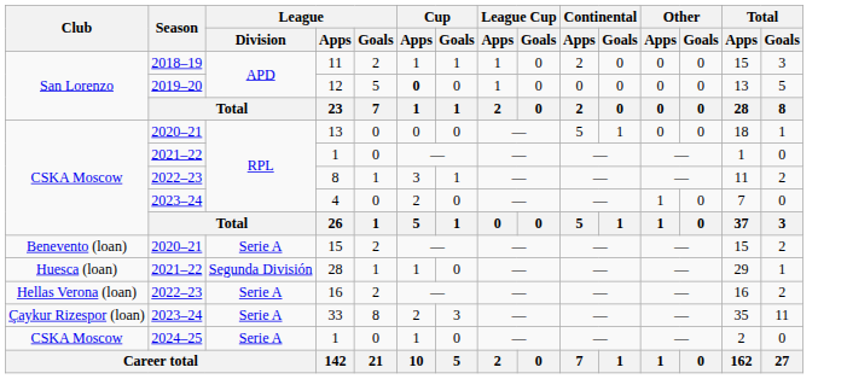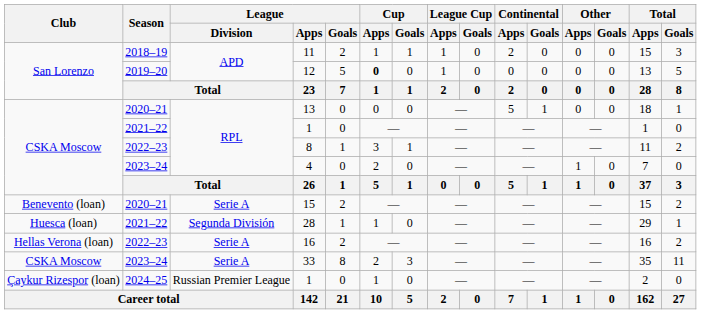 <table class="wikitable" style="text-align:center">
 <tr>
 <th rowspan="2">Club</th>
 <th rowspan="2">Season</th>
 <th colspan="3">League</th>
 <th colspan="2">Cup</th>
 <th colspan="2">League Cup</th>
 <th colspan="2">Continental</th>
 <th colspan="2">Other</th>
 <th colspan="2">Total</th>
 </tr>
 <tr>
 <th>Division</th>
 <th>Apps</th>
 <th>Goals</th>
 <th>Apps</th>
 <th>Goals</th>
 <th>Apps</th>
 <th>Goals</th>
 <th>Apps</th>
 <th>Goals</th>
 <th>Apps</th>
 <th>Goals</th>
 <th>Apps</th>
 <th>Goals</th>
 </tr>
 <tr>
 <td rowspan="3"><a href='#'>San Lorenzo</a></td>
 <td><a href='#'>2018–19</a></td>
 <td rowspan="2"><a href='#'>APD</a></td>
 <td>11</td>
 <td>2</td>
 <td>1</td>
 <td>1</td>
 <td>1</td>
 <td>0</td>
 <td>2</td>
 <td>0</td>
 <td>0</td>
 <td>0</td>
 <td>15</td>
 <td>3</td>
 </tr>
 <tr>
 <td><a href='#'>2019–20</a></td>
 <td>12</td>
 <td>5</td>
 <td><strong>0</strong></td>
 <td>0</td>
 <td>1</td>
 <td>0</td>
 <td>0</td>
 <td>0</td>
 <td>0</td>
 <td>0</td>
 <td>13</td>
 <td>5</td>
 </tr>
 <tr>
 <th colspan="2">Total</th>
 <th>23</th>
 <th>7</th>
 <th>1</th>
 <th>1</th>
 <th>2</th>
 <th>0</th>
 <th>2</th>
 <th>0</th>
 <th>0</th>
 <th>0</th>
 <th>28</th>
 <th>8</th>
 </tr>
 <tr>
 <td rowspan="5"><a href='#'>CSKA Moscow</a></td>
 <td><a href='#'>2020–21</a></td>
 <td rowspan="4"><a href='#'>RPL</a></td>
 <td>13</td>
 <td>0</td>
 <td>0</td>
 <td>0</td>
 <td colspan="2">—</td>
 <td>5</td>
 <td>1</td>
 <td>0</td>
 <td>0</td>
 <td>18</td>
 <td>1</td>
 </tr>
 <tr>
 <td><a href='#'>2021–22</a></td>
 <td>1</td>
 <td>0</td>
 <td colspan="2">—</td>
 <td colspan="2">—</td>
 <td colspan="2">—</td>
 <td colspan="2">—</td>
 <td>1</td>
 <td>0</td>
 </tr>
 <tr>
 <td><a href='#'>2022–23</a></td>
 <td>8</td>
 <td>1</td>
 <td>3</td>
 <td>1</td>
 <td colspan="2">—</td>
 <td colspan="2">—</td>
 <td colspan="2">—</td>
 <td>11</td>
 <td>2</td>
 </tr>
 <tr>
 <td><a href='#'>2023–24</a></td>
 <td>4</td>
 <td>0</td>
 <td>2</td>
 <td>0</td>
 <td colspan="2">—</td>
 <td colspan="2">—</td>
 <td>1</td>
 <td>0</td>
 <td>7</td>
 <td>0</td>
 </tr>
 <tr>
 <th colspan="2">Total</th>
 <th>26</th>
 <th>1</th>
 <th>5</th>
 <th>1</th>
 <th>0</th>
 <th>0</th>
 <th>5</th>
 <th>1</th>
 <th>1</th>
 <th>0</th>
 <th>37</th>
 <th>3</th>
 </tr>
 <tr>
 <td><a href='#'>Benevento</a> (loan)</td>
 <td><a href='#'>2020–21</a></td>
 <td><a href='#'>Serie A</a></td>
 <td>15</td>
 <td>2</td>
 <td colspan="2">—</td>
 <td colspan="2">—</td>
 <td colspan="2">—</td>
 <td colspan="2">—</td>
 <td>15</td>
 <td>2</td>
 </tr>
 <tr>
 <td><a href='#'>Huesca</a> (loan)</td>
 <td><a href='#'>2021–22</a></td>
 <td><a href='#'>Segunda División</a></td>
 <td>28</td>
 <td>1</td>
 <td>1</td>
 <td>0</td>
 <td colspan="2">—</td>
 <td colspan="2">—</td>
 <td colspan="2">—</td>
 <td>29</td>
 <td>1</td>
 </tr>
 <tr>
 <td><a href='#'>Hellas Verona</a> (loan)</td>
 <td><a href='#'>2022–23</a></td>
 <td><a href='#'>Serie A</a></td>
 <td>16</td>
 <td>2</td>
 <td colspan="2">—</td>
 <td colspan="2">—</td>
 <td colspan="2">—</td>
 <td colspan="2">—</td>
 <td>16</td>
 <td>2</td>
 </tr>
 <tr>
-<td><a href='#'>Çaykur Rizespor</a> (loan)</td>
+<td><a href='#'>CSKA Moscow</a></td>
 <td><a href='#'>2023–24</a></td>
 <td><a href='#'>Serie A</a></td>
 <td>33</td>
 <td>8</td>
 <td>2</td>
 <td>3</td>
 <td colspan="2">—</td>
 <td colspan="2">—</td>
 <td colspan="2">—</td>
 <td>35</td>
 <td>11</td>
 </tr>
 <tr>
-<td><a href='#'>CSKA Moscow</a></td>
+<td><a href='#'>Çaykur Rizespor</a> (loan)</td>
 <td><a href='#'>2024–25</a></td>
-<td><a href='#'>Serie A</a></td>
+<td>Russian Premier League</td>
 <td>1</td>
 <td>0</td>
 <td>1</td>
 <td>0</td>
 <td colspan="2">—</td>
 <td colspan="2">—</td>
 <td colspan="2">—</td>
 <td>2</td>
 <td>0</td>
 </tr>
 <tr>
 <th colspan="3">Career total</th>
 <th>142</th>
 <th>21</th>
 <th>10</th>
 <th>5</th>
 <th>2</th>
 <th>0</th>
 <th>7</th>
 <th>1</th>
 <th>1</th>
 <th>0</th>
 <th>162</th>
 <th>27</th>
 </tr>
 </table>
